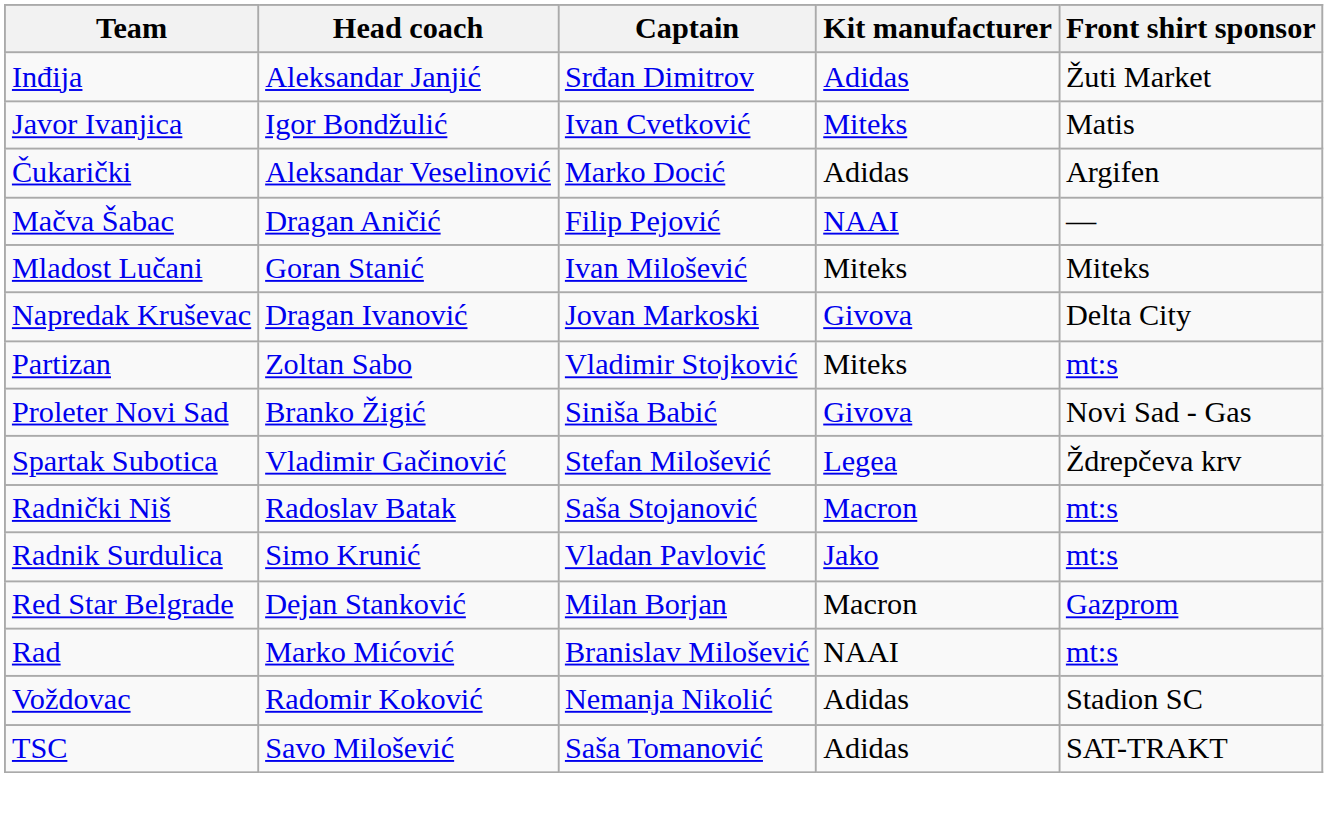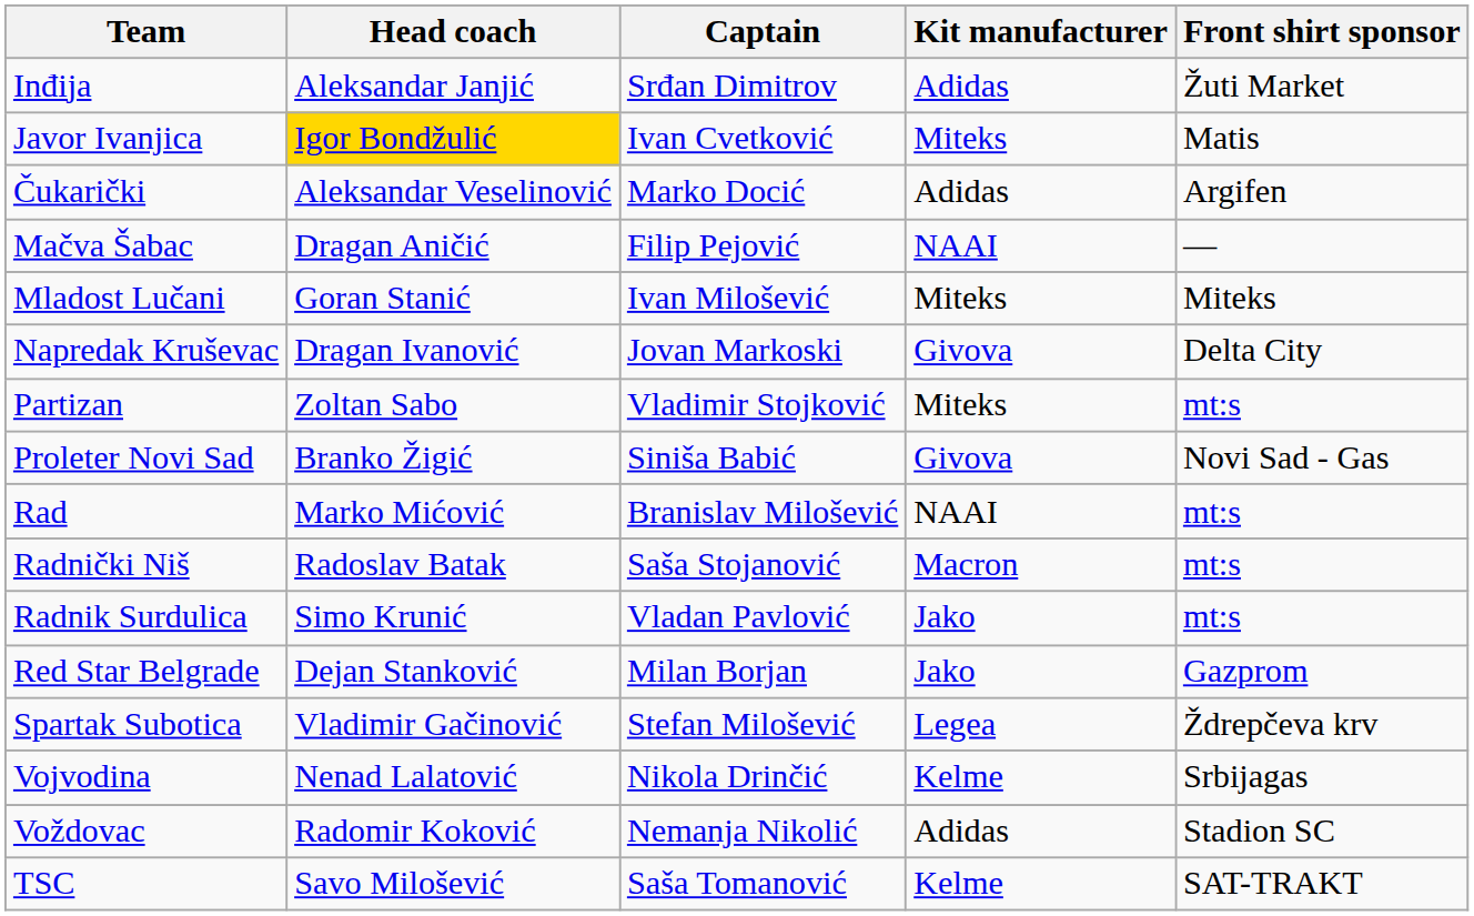 <table class="wikitable sortable" style="text-align:left">
 <tr>
 <th>Team</th>
 <th>Head coach</th>
 <th>Captain</th>
 <th>Kit manufacturer</th>
 <th>Front shirt sponsor</th>
 </tr>
 <tr>
 <td><a href='#'>Inđija</a></td>
 <td> <a href='#'>Aleksandar Janjić</a></td>
 <td> <a href='#'>Srđan Dimitrov</a></td>
 <td><a href='#'>Adidas</a></td>
 <td>Žuti Market</td>
 </tr>
 <tr>
 <td><a href='#'>Javor Ivanjica</a></td>
-<td> <a href='#'>Igor Bondžulić</a></td>
+<td style="background: gold;"> <a href='#'>Igor Bondžulić</a></td>
 <td> <a href='#'>Ivan Cvetković</a></td>
 <td><a href='#'>Miteks</a></td>
 <td>Matis</td>
 </tr>
 <tr>
 <td><a href='#'>Čukarički</a></td>
 <td> <a href='#'>Aleksandar Veselinović</a></td>
 <td> <a href='#'>Marko Docić</a></td>
 <td>Adidas</td>
 <td>Argifen</td>
 </tr>
 <tr>
 <td><a href='#'>Mačva Šabac</a></td>
 <td> <a href='#'>Dragan Aničić</a></td>
 <td> <a href='#'>Filip Pejović</a></td>
 <td><a href='#'>NAAI</a></td>
 <td>—</td>
 </tr>
 <tr>
 <td><a href='#'>Mladost Lučani</a></td>
 <td> <a href='#'>Goran Stanić</a></td>
 <td> <a href='#'>Ivan Milošević</a></td>
 <td>Miteks</td>
 <td>Miteks</td>
 </tr>
 <tr>
 <td><a href='#'>Napredak Kruševac</a></td>
 <td> <a href='#'>Dragan Ivanović</a></td>
 <td> <a href='#'>Jovan Markoski</a></td>
 <td><a href='#'>Givova</a></td>
 <td>Delta City</td>
 </tr>
 <tr>
 <td><a href='#'>Partizan</a></td>
 <td> <a href='#'>Zoltan Sabo</a></td>
 <td> <a href='#'>Vladimir Stojković</a></td>
 <td>Miteks</td>
 <td><a href='#'>mt:s</a></td>
 </tr>
 <tr>
 <td><a href='#'>Proleter Novi Sad</a></td>
 <td> <a href='#'>Branko Žigić</a></td>
 <td> <a href='#'>Siniša Babić</a></td>
 <td><a href='#'>Givova</a></td>
 <td>Novi Sad - Gas</td>
 </tr>
 <tr>
-<td><a href='#'>Spartak Subotica</a></td>
-<td> <a href='#'>Vladimir Gačinović</a></td>
-<td> <a href='#'>Stefan Milošević</a></td>
-<td><a href='#'>Legea</a></td>
-<td>Ždrepčeva krv</td>
+<td><a href='#'>Rad</a></td>
+<td> <a href='#'>Marko Mićović</a></td>
+<td> <a href='#'>Branislav Milošević</a></td>
+<td>NAAI</td>
+<td><a href='#'>mt:s</a></td>
 </tr>
 <tr>
 <td><a href='#'>Radnički Niš</a></td>
 <td> <a href='#'>Radoslav Batak</a></td>
 <td> <a href='#'>Saša Stojanović</a></td>
 <td><a href='#'>Macron</a></td>
 <td><a href='#'>mt:s</a></td>
 </tr>
 <tr>
 <td><a href='#'>Radnik Surdulica</a></td>
 <td> <a href='#'>Simo Krunić</a></td>
 <td> <a href='#'>Vladan Pavlović</a></td>
 <td><a href='#'>Jako</a></td>
 <td><a href='#'>mt:s</a></td>
 </tr>
 <tr>
 <td><a href='#'>Red Star Belgrade</a></td>
 <td> <a href='#'>Dejan Stanković</a></td>
 <td> <a href='#'>Milan Borjan</a></td>
-<td>Macron</td>
+<td><a href='#'>Jako</a></td>
 <td><a href='#'>Gazprom</a></td>
 </tr>
 <tr>
-<td><a href='#'>Rad</a></td>
-<td> <a href='#'>Marko Mićović</a></td>
-<td> <a href='#'>Branislav Milošević</a></td>
-<td>NAAI</td>
-<td><a href='#'>mt:s</a></td>
+<td><a href='#'>Spartak Subotica</a></td>
+<td> <a href='#'>Vladimir Gačinović</a></td>
+<td> <a href='#'>Stefan Milošević</a></td>
+<td><a href='#'>Legea</a></td>
+<td>Ždrepčeva krv</td>
+</tr>
+<tr>
+<td><a href='#'>Vojvodina</a></td>
+<td> <a href='#'>Nenad Lalatović</a></td>
+<td> <a href='#'>Nikola Drinčić</a></td>
+<td><a href='#'>Kelme</a></td>
+<td>Srbijagas</td>
 </tr>
 <tr>
 <td><a href='#'>Voždovac</a></td>
 <td> <a href='#'>Radomir Koković</a></td>
 <td> <a href='#'>Nemanja Nikolić</a></td>
 <td>Adidas</td>
 <td>Stadion SC</td>
 </tr>
 <tr>
 <td><a href='#'>TSC</a></td>
 <td> <a href='#'>Savo Milošević</a></td>
 <td> <a href='#'>Saša Tomanović</a></td>
-<td>Adidas</td>
+<td><a href='#'>Kelme</a></td>
 <td>SAT-TRAKT</td>
 </tr>
 </table>
